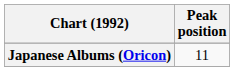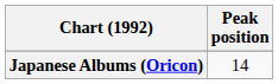 <table class="wikitable plainrowheaders sortable" style="text-align:center">
 <tr>
 <th scope="col">Chart (1992)</th>
 <th scope="col">Peak<br>position</th>
 </tr>
 <tr>
 </tr>
 <tr>
 </tr>
 <tr>
 </tr>
 <tr>
 </tr>
 <tr>
 <th scope="row">Japanese Albums (<a href='#'>Oricon</a>)</th>
-<td align="center">11</td>
+<td align="center">14</td>
 </tr>
 <tr>
 </tr>
 <tr>
 </tr>
 <tr>
 </tr>
 <tr>
 </tr>
 </table>
